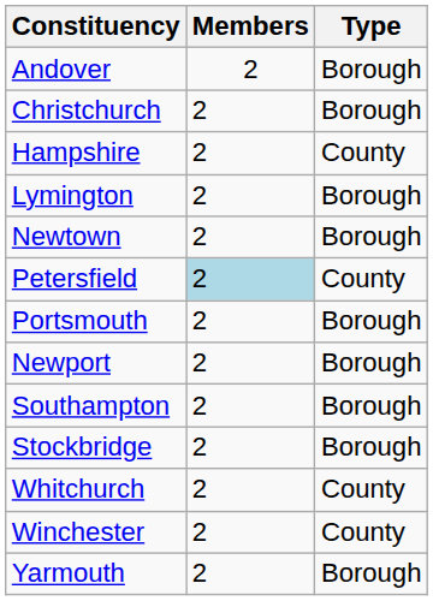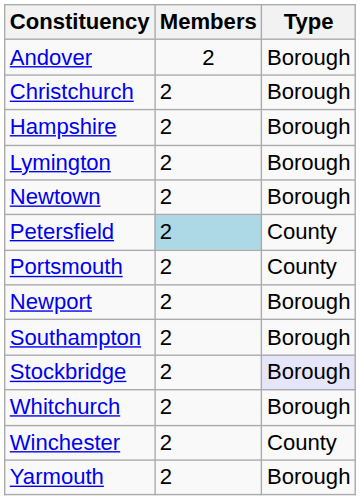 <table class="wikitable sortable">
 <tr>
 <th>Constituency</th>
 <th>Members</th>
 <th>Type</th>
 </tr>
 <tr>
 <td><a href='#'>Andover</a></td>
 <td align="center">2</td>
 <td>Borough</td>
 </tr>
 <tr>
 <td><a href='#'>Christchurch</a></td>
 <td>2</td>
 <td>Borough</td>
 </tr>
 <tr>
 <td><a href='#'>Hampshire</a></td>
 <td>2</td>
-<td>County</td>
+<td>Borough</td>
 </tr>
 <tr>
 <td><a href='#'>Lymington</a></td>
 <td>2</td>
 <td>Borough</td>
 </tr>
 <tr>
 <td><a href='#'>Newtown</a></td>
 <td>2</td>
 <td>Borough</td>
 </tr>
 <tr>
 <td><a href='#'>Petersfield</a></td>
 <td style="background: lightblue;">2</td>
 <td>County</td>
 </tr>
 <tr>
 <td><a href='#'>Portsmouth</a></td>
 <td>2</td>
-<td>Borough</td>
+<td>County</td>
 </tr>
 <tr>
 <td><a href='#'>Newport</a></td>
 <td>2</td>
 <td>Borough</td>
 </tr>
 <tr>
 <td><a href='#'>Southampton</a></td>
 <td>2</td>
 <td>Borough</td>
 </tr>
 <tr>
 <td><a href='#'>Stockbridge</a></td>
 <td>2</td>
-<td>Borough</td>
+<td style="background: lavender;">Borough</td>
 </tr>
 <tr>
 <td><a href='#'>Whitchurch</a></td>
 <td>2</td>
-<td>County</td>
+<td>Borough</td>
 </tr>
 <tr>
 <td><a href='#'>Winchester</a></td>
 <td>2</td>
 <td>County</td>
 </tr>
 <tr>
 <td><a href='#'>Yarmouth</a></td>
 <td>2</td>
 <td>Borough</td>
 </tr>
 </table>
